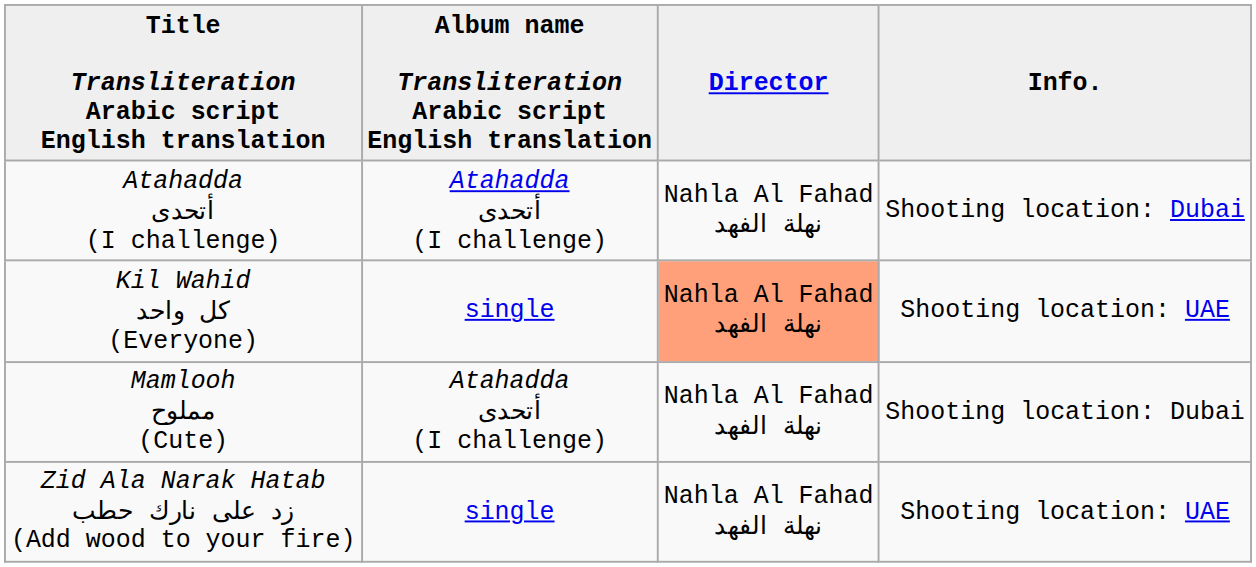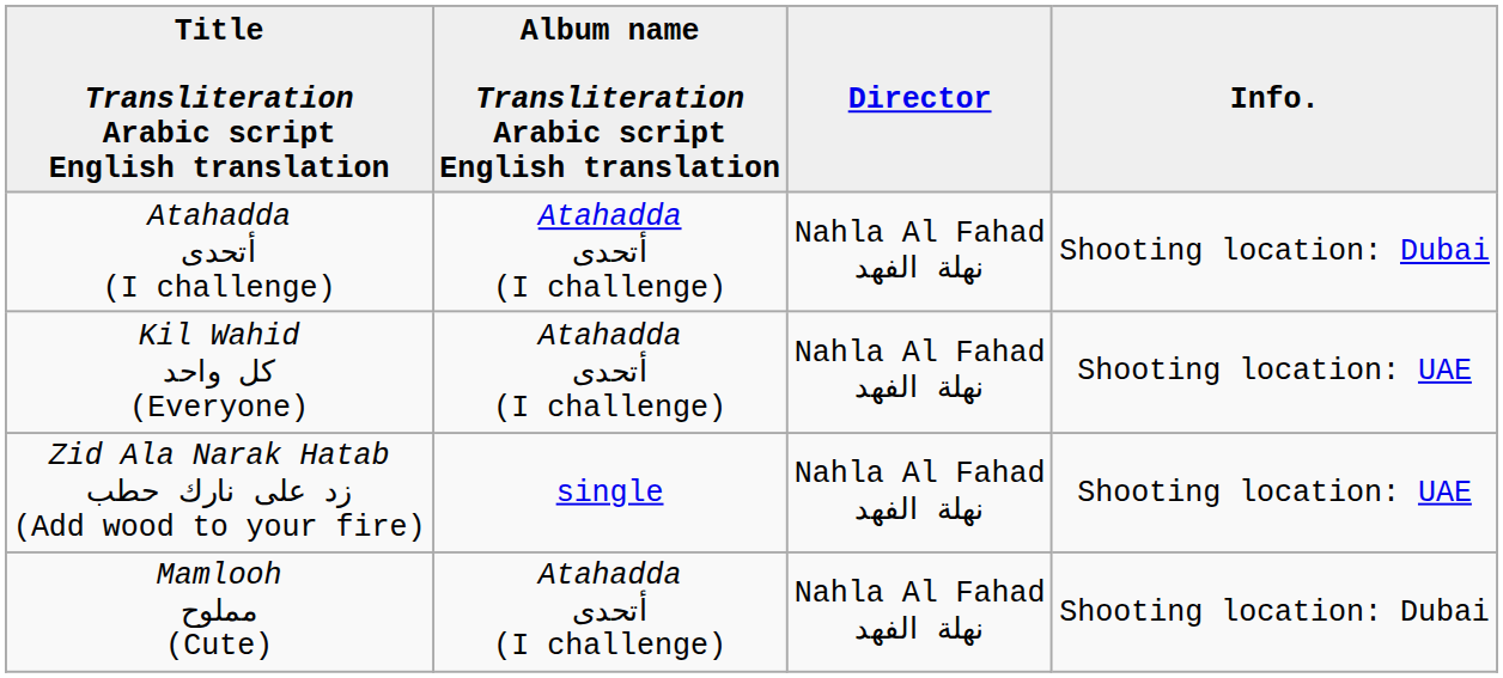 <table class="wikitable" style="text-align:center;">
 <tr>
 <th style="background:#efefef;">Title<br><br><em>Transliteration</em><br>Arabic script<br>English translation</th>
 <th style="background:#efefef;">Album name<br><br><em>Transliteration</em><br>Arabic script<br>English translation</th>
 <th style="background:#efefef;"><a href='#'>Director</a></th>
 <th style="background:#efefef;">Info.</th>
 </tr>
 <tr>
 <td><em>Atahadda</em><br>أتحدى<br>(I challenge)</td>
 <td><em><a href='#'>Atahadda</a></em><br>أتحدى<br>(I challenge)</td>
 <td>Nahla Al Fahad<br>نهلة الفهد</td>
 <td>Shooting location: <a href='#'>Dubai</a></td>
 </tr>
 <tr>
 <td><em>Kil Wahid</em><br>كل واحد<br>(Everyone)</td>
+<td><em>Atahadda</em><br>أتحدى<br>(I challenge)</td>
+<td>Nahla Al Fahad<br>نهلة الفهد</td>
+<td>Shooting location: <a href='#'>UAE</a></td>
+</tr>
+<tr>
+<td><em>Zid Ala Narak Hatab</em><br>زد على نارك حطب<br>(Add wood to your fire)</td>
 <td><a href='#'>single</a><br></td>
-<td style="background: lightsalmon;">Nahla Al Fahad<br>نهلة الفهد</td>
+<td>Nahla Al Fahad<br>نهلة الفهد</td>
 <td>Shooting location: <a href='#'>UAE</a></td>
 </tr>
 <tr>
 <td><em>Mamlooh</em><br>مملوح<br>(Cute)</td>
 <td><em>Atahadda</em><br>أتحدى<br>(I challenge)</td>
 <td>Nahla Al Fahad<br>نهلة الفهد</td>
 <td>Shooting location: Dubai</td>
 </tr>
-<tr>
-<td><em>Zid Ala Narak Hatab</em><br>زد على نارك حطب<br>(Add wood to your fire)</td>
-<td><a href='#'>single</a><br></td>
-<td>Nahla Al Fahad<br>نهلة الفهد</td>
-<td>Shooting location: <a href='#'>UAE</a></td>
-</tr>
 </table>
